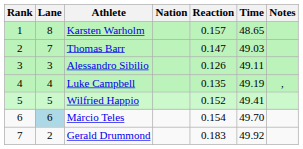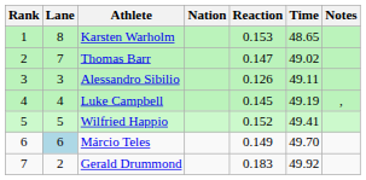 <table class="wikitable sortable" style="text-align:center">
 <tr>
 <th>Rank</th>
 <th>Lane</th>
 <th>Athlete</th>
 <th>Nation</th>
 <th>Reaction</th>
 <th>Time</th>
 <th>Notes</th>
 </tr>
 <tr bgcolor=bbf3bb>
 <td>1</td>
 <td>8</td>
 <td align=left><a href='#'>Karsten Warholm</a></td>
 <td align=left></td>
-<td>0.157</td>
+<td>0.153</td>
 <td>48.65</td>
 <td></td>
 </tr>
 <tr bgcolor=bbf3bb>
 <td>2</td>
 <td>7</td>
 <td align=left><a href='#'>Thomas Barr</a></td>
 <td align=left></td>
 <td>0.147</td>
-<td>49.03</td>
+<td>49.02</td>
 <td></td>
 </tr>
 <tr bgcolor=bbf3bb>
 <td>3</td>
 <td>3</td>
 <td align=left><a href='#'>Alessandro Sibilio</a></td>
 <td align=left></td>
 <td>0.126</td>
 <td>49.11</td>
 <td></td>
 </tr>
 <tr bgcolor=bbf3bb>
 <td>4</td>
 <td>4</td>
 <td align=left><a href='#'>Luke Campbell</a></td>
 <td align=left></td>
-<td>0.135</td>
+<td>0.145</td>
 <td>49.19</td>
 <td>, </td>
 </tr>
 <tr bgcolor=#ccf9cc>
 <td>5</td>
 <td>5</td>
 <td align=left><a href='#'>Wilfried Happio</a></td>
 <td align=left></td>
 <td>0.152</td>
 <td>49.41</td>
 <td></td>
 </tr>
 <tr>
 <td>6</td>
 <td style="background: lightblue;">6</td>
 <td align=left><a href='#'>Márcio Teles</a></td>
 <td align=left></td>
-<td>0.154</td>
+<td>0.149</td>
 <td>49.70</td>
 <td></td>
 </tr>
 <tr>
 <td>7</td>
 <td>2</td>
 <td align=left><a href='#'>Gerald Drummond</a></td>
 <td align=left></td>
 <td>0.183</td>
 <td>49.92</td>
 <td></td>
 </tr>
 </table>
